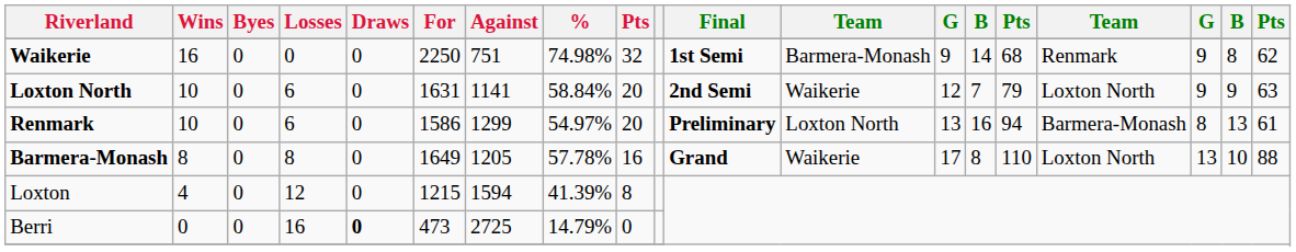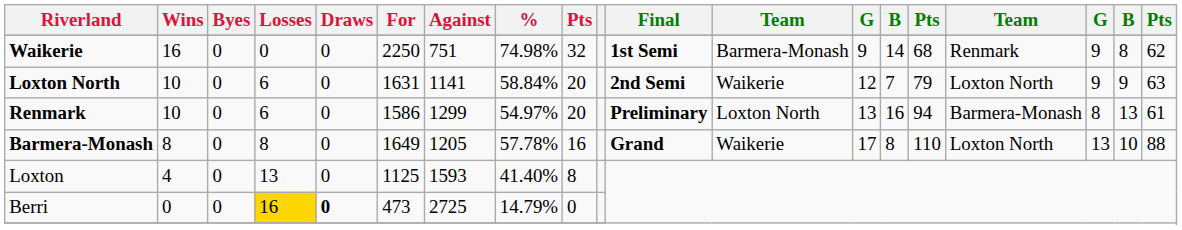 <table style="font-size: 85%; text-align: left;" class="wikitable">
 <tr>
 <th style="color:crimson">Riverland</th>
 <th style="color:crimson">Wins</th>
 <th style="color:crimson">Byes</th>
 <th style="color:crimson">Losses</th>
 <th style="color:crimson">Draws</th>
 <th style="color:crimson">For</th>
 <th style="color:crimson">Against</th>
 <th style="color:crimson">%</th>
 <th style="color:crimson">Pts</th>
 <th></th>
 <th style="color:green">Final</th>
 <th style="color:green">Team</th>
 <th style="color:green">G</th>
 <th style="color:green">B</th>
 <th style="color:green">Pts</th>
 <th style="color:green">Team</th>
 <th style="color:green">G</th>
 <th style="color:green">B</th>
 <th style="color:green">Pts</th>
 </tr>
 <tr>
 </tr>
 <tr>
 </tr>
 <tr>
 <td><strong>Waikerie</strong></td>
 <td>16</td>
 <td>0</td>
 <td>0</td>
 <td>0</td>
 <td>2250</td>
 <td>751</td>
 <td>74.98%</td>
 <td>32</td>
 <td></td>
 <td><strong>1st Semi</strong></td>
 <td>Barmera-Monash</td>
 <td>9</td>
 <td>14</td>
 <td>68</td>
 <td>Renmark</td>
 <td>9</td>
 <td>8</td>
 <td>62</td>
 </tr>
 <tr>
 <td><strong>Loxton North</strong></td>
 <td>10</td>
 <td>0</td>
 <td>6</td>
 <td>0</td>
 <td>1631</td>
 <td>1141</td>
 <td>58.84%</td>
 <td>20</td>
 <td></td>
 <td><strong>2nd Semi</strong></td>
 <td>Waikerie</td>
 <td>12</td>
 <td>7</td>
 <td>79</td>
 <td>Loxton North</td>
 <td>9</td>
 <td>9</td>
 <td>63</td>
 </tr>
 <tr>
 <td><strong>Renmark</strong></td>
 <td>10</td>
 <td>0</td>
 <td>6</td>
 <td>0</td>
 <td>1586</td>
 <td>1299</td>
 <td>54.97%</td>
 <td>20</td>
 <td></td>
 <td><strong>Preliminary</strong></td>
 <td>Loxton North</td>
 <td>13</td>
 <td>16</td>
 <td>94</td>
 <td>Barmera-Monash</td>
 <td>8</td>
 <td>13</td>
 <td>61</td>
 </tr>
 <tr>
 <td><strong>Barmera-Monash</strong></td>
 <td>8</td>
 <td>0</td>
 <td>8</td>
 <td>0</td>
 <td>1649</td>
 <td>1205</td>
 <td>57.78%</td>
 <td>16</td>
 <td></td>
 <td><strong>Grand</strong></td>
 <td>Waikerie</td>
 <td>17</td>
 <td>8</td>
 <td>110</td>
 <td>Loxton North</td>
 <td>13</td>
 <td>10</td>
 <td>88</td>
 </tr>
 <tr>
 <td>Loxton</td>
 <td>4</td>
 <td>0</td>
-<td>12</td>
+<td>13</td>
 <td>0</td>
-<td>1215</td>
-<td>1594</td>
-<td>41.39%</td>
+<td>1125</td>
+<td>1593</td>
+<td>41.40%</td>
 <td>8</td>
 <td></td>
 </tr>
 <tr>
 <td>Berri</td>
 <td>0</td>
 <td>0</td>
-<td>16</td>
+<td style="background: gold;">16</td>
 <td><strong>0</strong></td>
 <td>473</td>
 <td>2725</td>
 <td>14.79%</td>
 <td>0</td>
 <td></td>
 </tr>
 <tr>
 </tr>
 </table>
